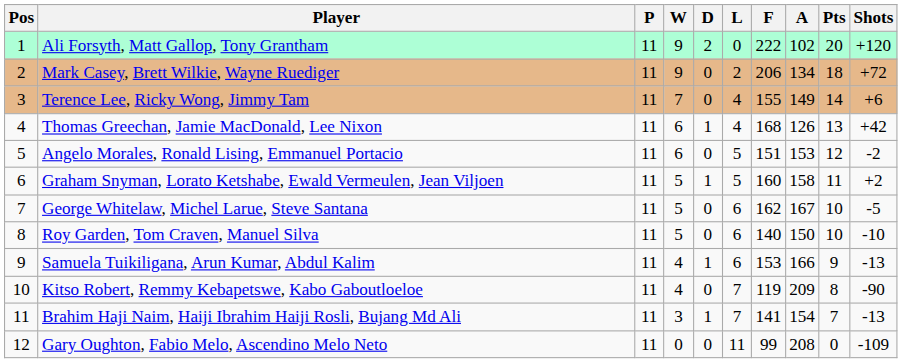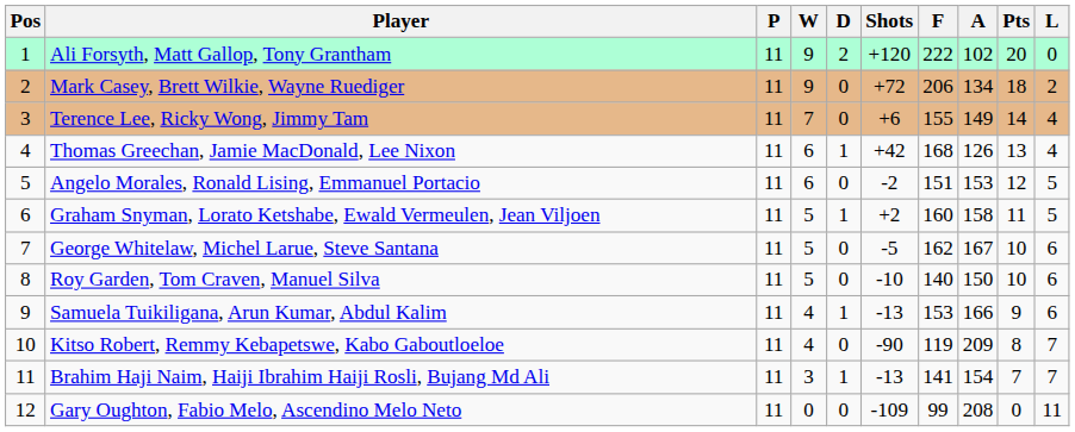 <table class="wikitable" style="font-size: 100%">
 <tr>
 <th width=20>Pos</th>
 <th width=550>Player</th>
 <th width=20>P</th>
 <th width=20>W</th>
 <th width=20>D</th>
-<th width=20>L</th>
+<th width=20>Shots</th>
 <th width=20>F</th>
 <th width=20>A</th>
 <th width=20>Pts</th>
-<th width=20>Shots</th>
+<th width=20>L</th>
 </tr>
 <tr align=center style="background: #ADFFD6;">
 <td>1</td>
 <td align="left"> <a href='#'>Ali Forsyth</a>, <a href='#'>Matt Gallop</a>, <a href='#'>Tony Grantham</a></td>
 <td>11</td>
 <td>9</td>
 <td>2</td>
-<td>0</td>
+<td>+120</td>
 <td>222</td>
 <td>102</td>
 <td>20</td>
-<td>+120</td>
+<td>0</td>
 </tr>
 <tr align=center style="background: #E6B88A;">
 <td>2</td>
 <td align="left"> <a href='#'>Mark Casey</a>, <a href='#'>Brett Wilkie</a>, <a href='#'>Wayne Ruediger</a></td>
 <td>11</td>
 <td>9</td>
 <td>0</td>
-<td>2</td>
+<td>+72</td>
 <td>206</td>
 <td>134</td>
 <td>18</td>
-<td>+72</td>
+<td>2</td>
 </tr>
 <tr align=center style="background: #E6B88A;">
 <td>3</td>
 <td align="left"> <a href='#'>Terence Lee</a>, <a href='#'>Ricky Wong</a>, <a href='#'>Jimmy Tam</a></td>
 <td>11</td>
 <td>7</td>
 <td>0</td>
-<td>4</td>
+<td>+6</td>
 <td>155</td>
 <td>149</td>
 <td>14</td>
-<td>+6</td>
+<td>4</td>
 </tr>
 <tr align=center>
 <td>4</td>
 <td align="left"> <a href='#'>Thomas Greechan</a>, <a href='#'>Jamie MacDonald</a>, <a href='#'>Lee Nixon</a></td>
 <td>11</td>
 <td>6</td>
 <td>1</td>
-<td>4</td>
+<td>+42</td>
 <td>168</td>
 <td>126</td>
 <td>13</td>
-<td>+42</td>
+<td>4</td>
 </tr>
 <tr align=center>
 <td>5</td>
 <td align="left"> <a href='#'>Angelo Morales</a>, <a href='#'>Ronald Lising</a>, <a href='#'>Emmanuel Portacio</a></td>
 <td>11</td>
 <td>6</td>
 <td>0</td>
-<td>5</td>
+<td>-2</td>
 <td>151</td>
 <td>153</td>
 <td>12</td>
-<td>-2</td>
+<td>5</td>
 </tr>
 <tr align=center>
 <td>6</td>
 <td align="left"> <a href='#'>Graham Snyman</a>, <a href='#'>Lorato Ketshabe</a>, <a href='#'>Ewald Vermeulen</a>, <a href='#'>Jean Viljoen</a></td>
 <td>11</td>
 <td>5</td>
 <td>1</td>
-<td>5</td>
+<td>+2</td>
 <td>160</td>
 <td>158</td>
 <td>11</td>
-<td>+2</td>
+<td>5</td>
 </tr>
 <tr align=center>
 <td>7</td>
 <td align="left"> <a href='#'>George Whitelaw</a>, <a href='#'>Michel Larue</a>, <a href='#'>Steve Santana</a></td>
 <td>11</td>
 <td>5</td>
 <td>0</td>
-<td>6</td>
+<td>-5</td>
 <td>162</td>
 <td>167</td>
 <td>10</td>
-<td>-5</td>
+<td>6</td>
 </tr>
 <tr align=center>
 <td>8</td>
 <td align="left"> <a href='#'>Roy Garden</a>, <a href='#'>Tom Craven</a>, <a href='#'>Manuel Silva</a></td>
 <td>11</td>
 <td>5</td>
 <td>0</td>
-<td>6</td>
+<td>-10</td>
 <td>140</td>
 <td>150</td>
 <td>10</td>
-<td>-10</td>
+<td>6</td>
 </tr>
 <tr align=center>
 <td>9</td>
 <td align="left"> <a href='#'>Samuela Tuikiligana</a>, <a href='#'>Arun Kumar</a>, <a href='#'>Abdul Kalim</a></td>
 <td>11</td>
 <td>4</td>
 <td>1</td>
-<td>6</td>
+<td>-13</td>
 <td>153</td>
 <td>166</td>
 <td>9</td>
-<td>-13</td>
+<td>6</td>
 </tr>
 <tr align=center>
 <td>10</td>
 <td align="left"> <a href='#'>Kitso Robert</a>, <a href='#'>Remmy Kebapetswe</a>, <a href='#'>Kabo Gaboutloeloe</a></td>
 <td>11</td>
 <td>4</td>
 <td>0</td>
-<td>7</td>
+<td>-90</td>
 <td>119</td>
 <td>209</td>
 <td>8</td>
-<td>-90</td>
+<td>7</td>
 </tr>
 <tr align=center>
 <td>11</td>
 <td align="left"> <a href='#'>Brahim Haji Naim</a>, <a href='#'>Haiji Ibrahim Haiji Rosli</a>, <a href='#'>Bujang Md Ali</a></td>
 <td>11</td>
 <td>3</td>
 <td>1</td>
-<td>7</td>
+<td>-13</td>
 <td>141</td>
 <td>154</td>
 <td>7</td>
-<td>-13</td>
+<td>7</td>
 </tr>
 <tr align=center>
 <td>12</td>
 <td align="left"> <a href='#'>Gary Oughton</a>, <a href='#'>Fabio Melo</a>, <a href='#'>Ascendino Melo Neto</a></td>
 <td>11</td>
 <td>0</td>
 <td>0</td>
-<td>11</td>
+<td>-109</td>
 <td>99</td>
 <td>208</td>
 <td>0</td>
-<td>-109</td>
+<td>11</td>
 </tr>
 </table>
